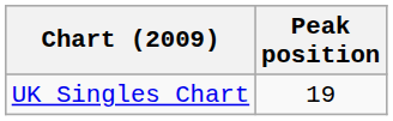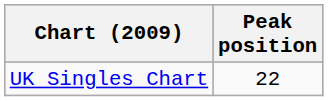 <table class="wikitable">
 <tr>
 <th>Chart (2009)</th>
 <th>Peak<br>position</th>
 </tr>
 <tr>
 <td><a href='#'>UK Singles Chart</a></td>
-<td align="center">19</td>
+<td align="center">22</td>
 </tr>
 </table>
